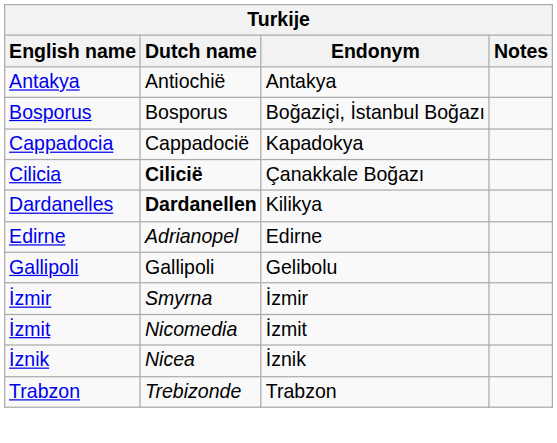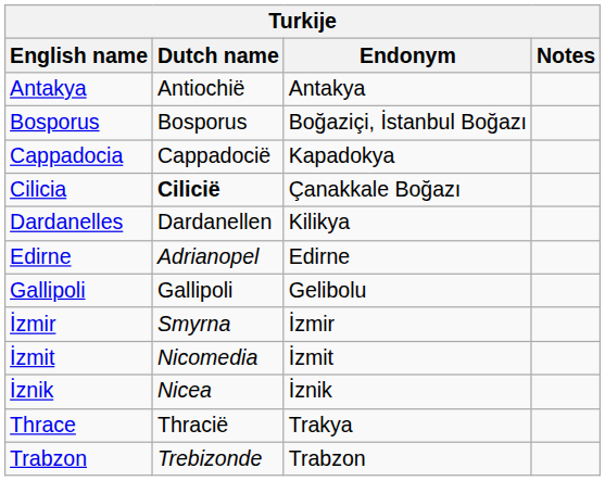 <table class="wikitable sortable">
 <tr>
 <th colspan="4"> Turkije</th>
 </tr>
 <tr>
 <th>English name</th>
 <th>Dutch name</th>
 <th>Endonym</th>
 <th>Notes</th>
 </tr>
 <tr>
 <td><a href='#'>Antakya</a></td>
 <td>Antiochië</td>
 <td>Antakya</td>
 <td></td>
 </tr>
 <tr>
 <td><a href='#'>Bosporus</a></td>
 <td>Bosporus</td>
 <td>Boğaziçi, İstanbul Boğazı</td>
 <td></td>
 </tr>
 <tr>
 <td><a href='#'>Cappadocia</a></td>
 <td>Cappadocië</td>
 <td>Kapadokya</td>
 <td></td>
 </tr>
 <tr>
 <td><a href='#'>Cilicia</a></td>
 <td><strong>Cilicië</strong></td>
 <td>Çanakkale Boğazı</td>
 <td></td>
 </tr>
 <tr>
 <td><a href='#'>Dardanelles</a></td>
-<td><strong>Dardanellen</strong></td>
+<td>Dardanellen</td>
 <td>Kilikya</td>
 <td></td>
 </tr>
 <tr>
 <td><a href='#'>Edirne</a></td>
 <td><em>Adrianopel</em></td>
 <td>Edirne</td>
 <td></td>
 </tr>
 <tr>
 <td><a href='#'>Gallipoli</a></td>
 <td>Gallipoli</td>
 <td>Gelibolu</td>
 <td></td>
 </tr>
 <tr>
 <td><a href='#'>İzmir</a></td>
 <td><em>Smyrna</em></td>
 <td>İzmir</td>
 <td></td>
 </tr>
 <tr>
 <td><a href='#'>İzmit</a></td>
 <td><em>Nicomedia</em></td>
 <td>İzmit</td>
 <td></td>
 </tr>
 <tr>
 <td><a href='#'>İznik</a></td>
 <td><em>Nicea</em></td>
 <td>İznik</td>
 <td></td>
 </tr>
 <tr>
+<td><a href='#'>Thrace</a></td>
+<td>Thracië</td>
+<td>Trakya</td>
+<td></td>
+</tr>
+<tr>
 <td><a href='#'>Trabzon</a></td>
 <td><em>Trebizonde</em></td>
 <td>Trabzon</td>
 <td></td>
 </tr>
 </table>
